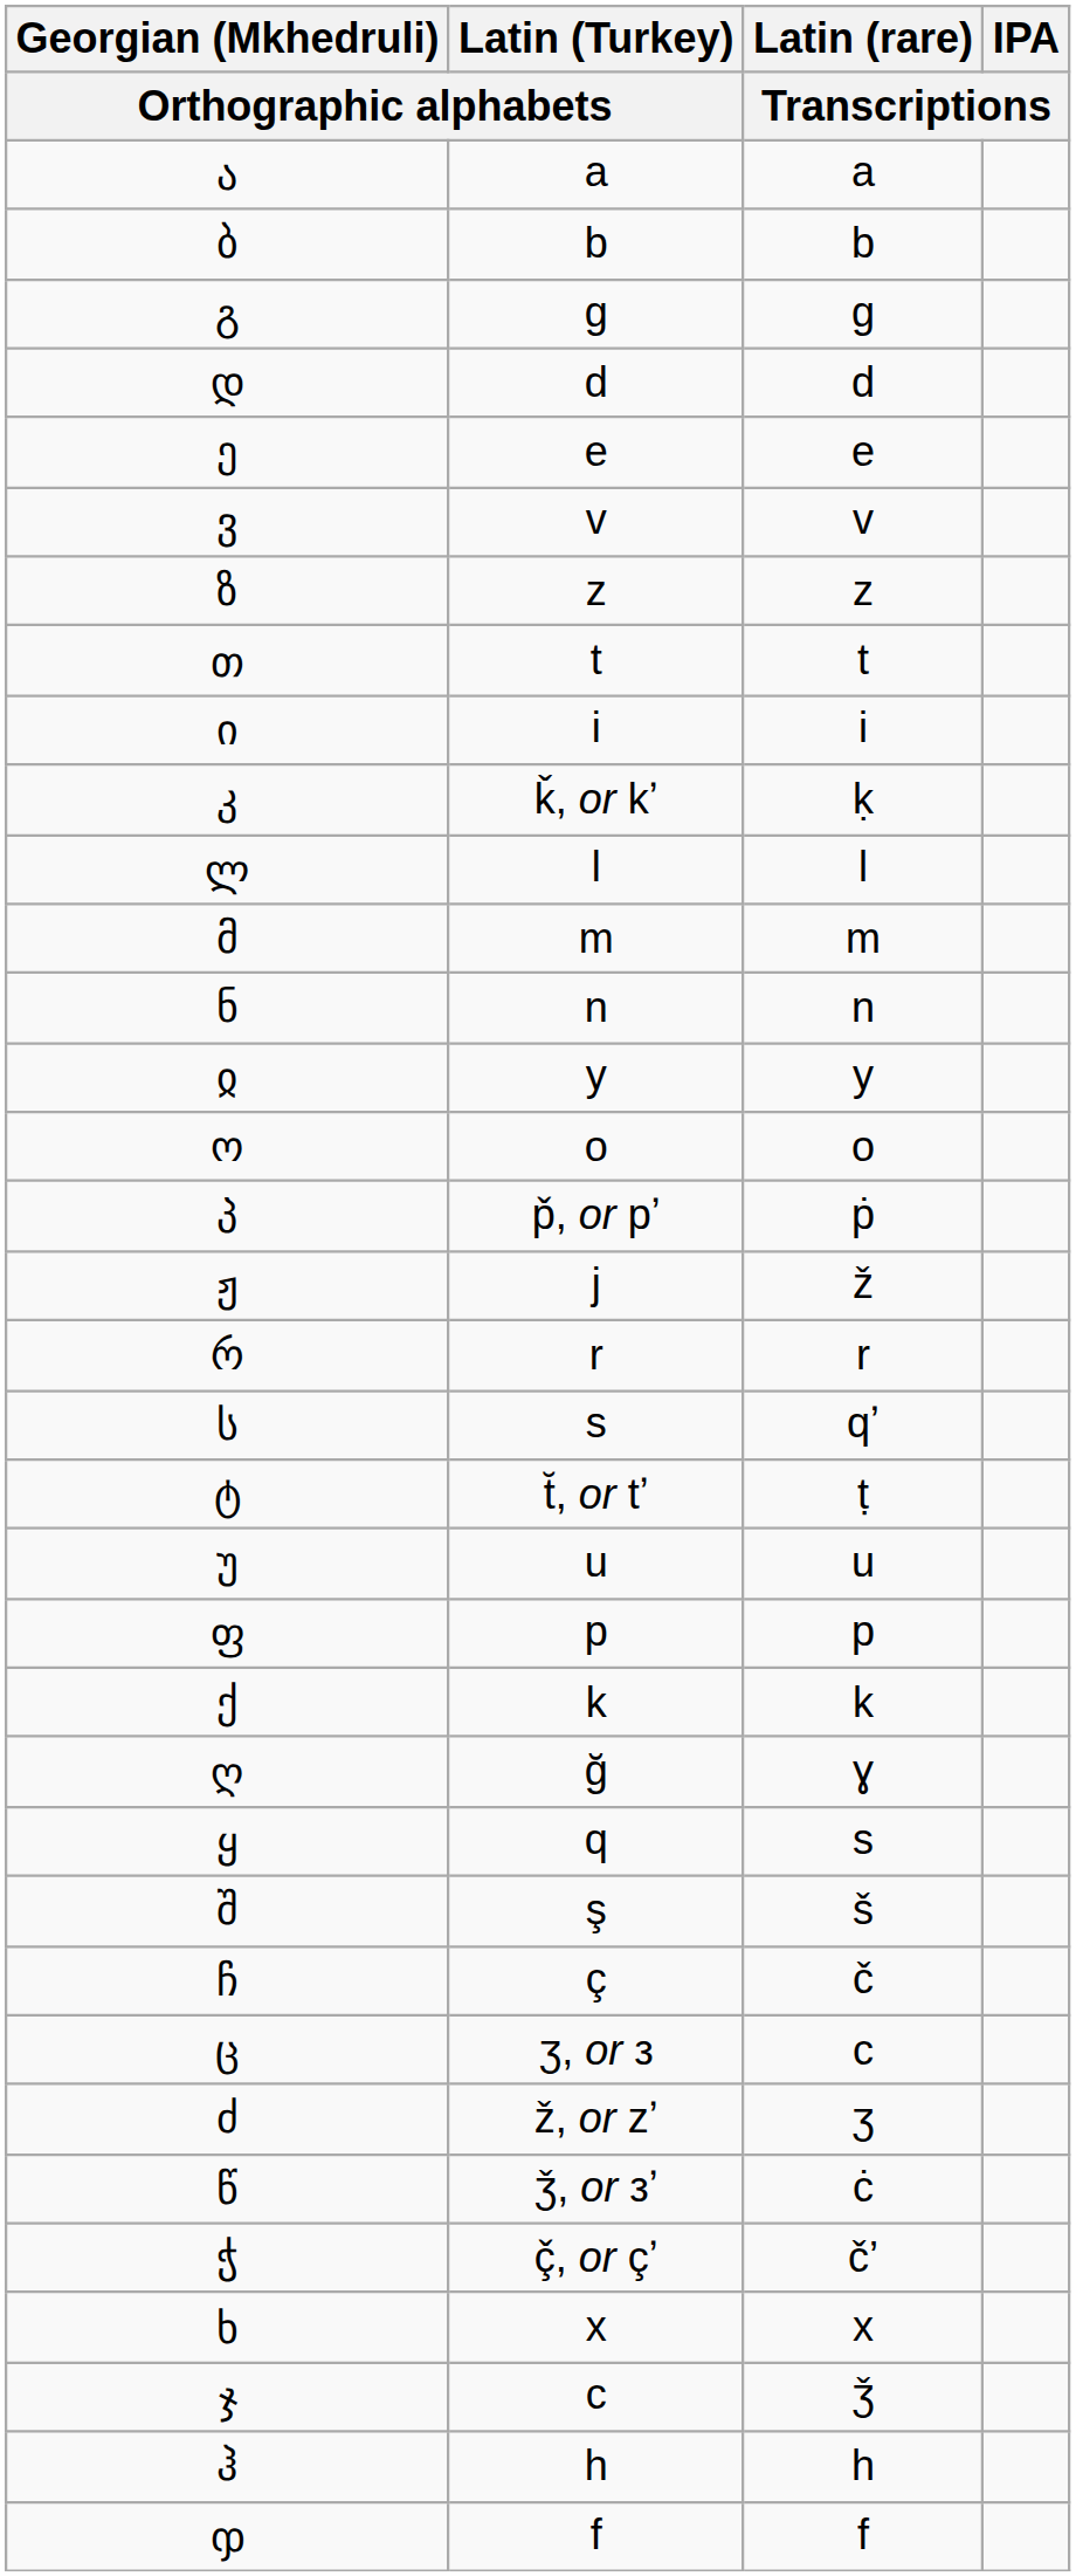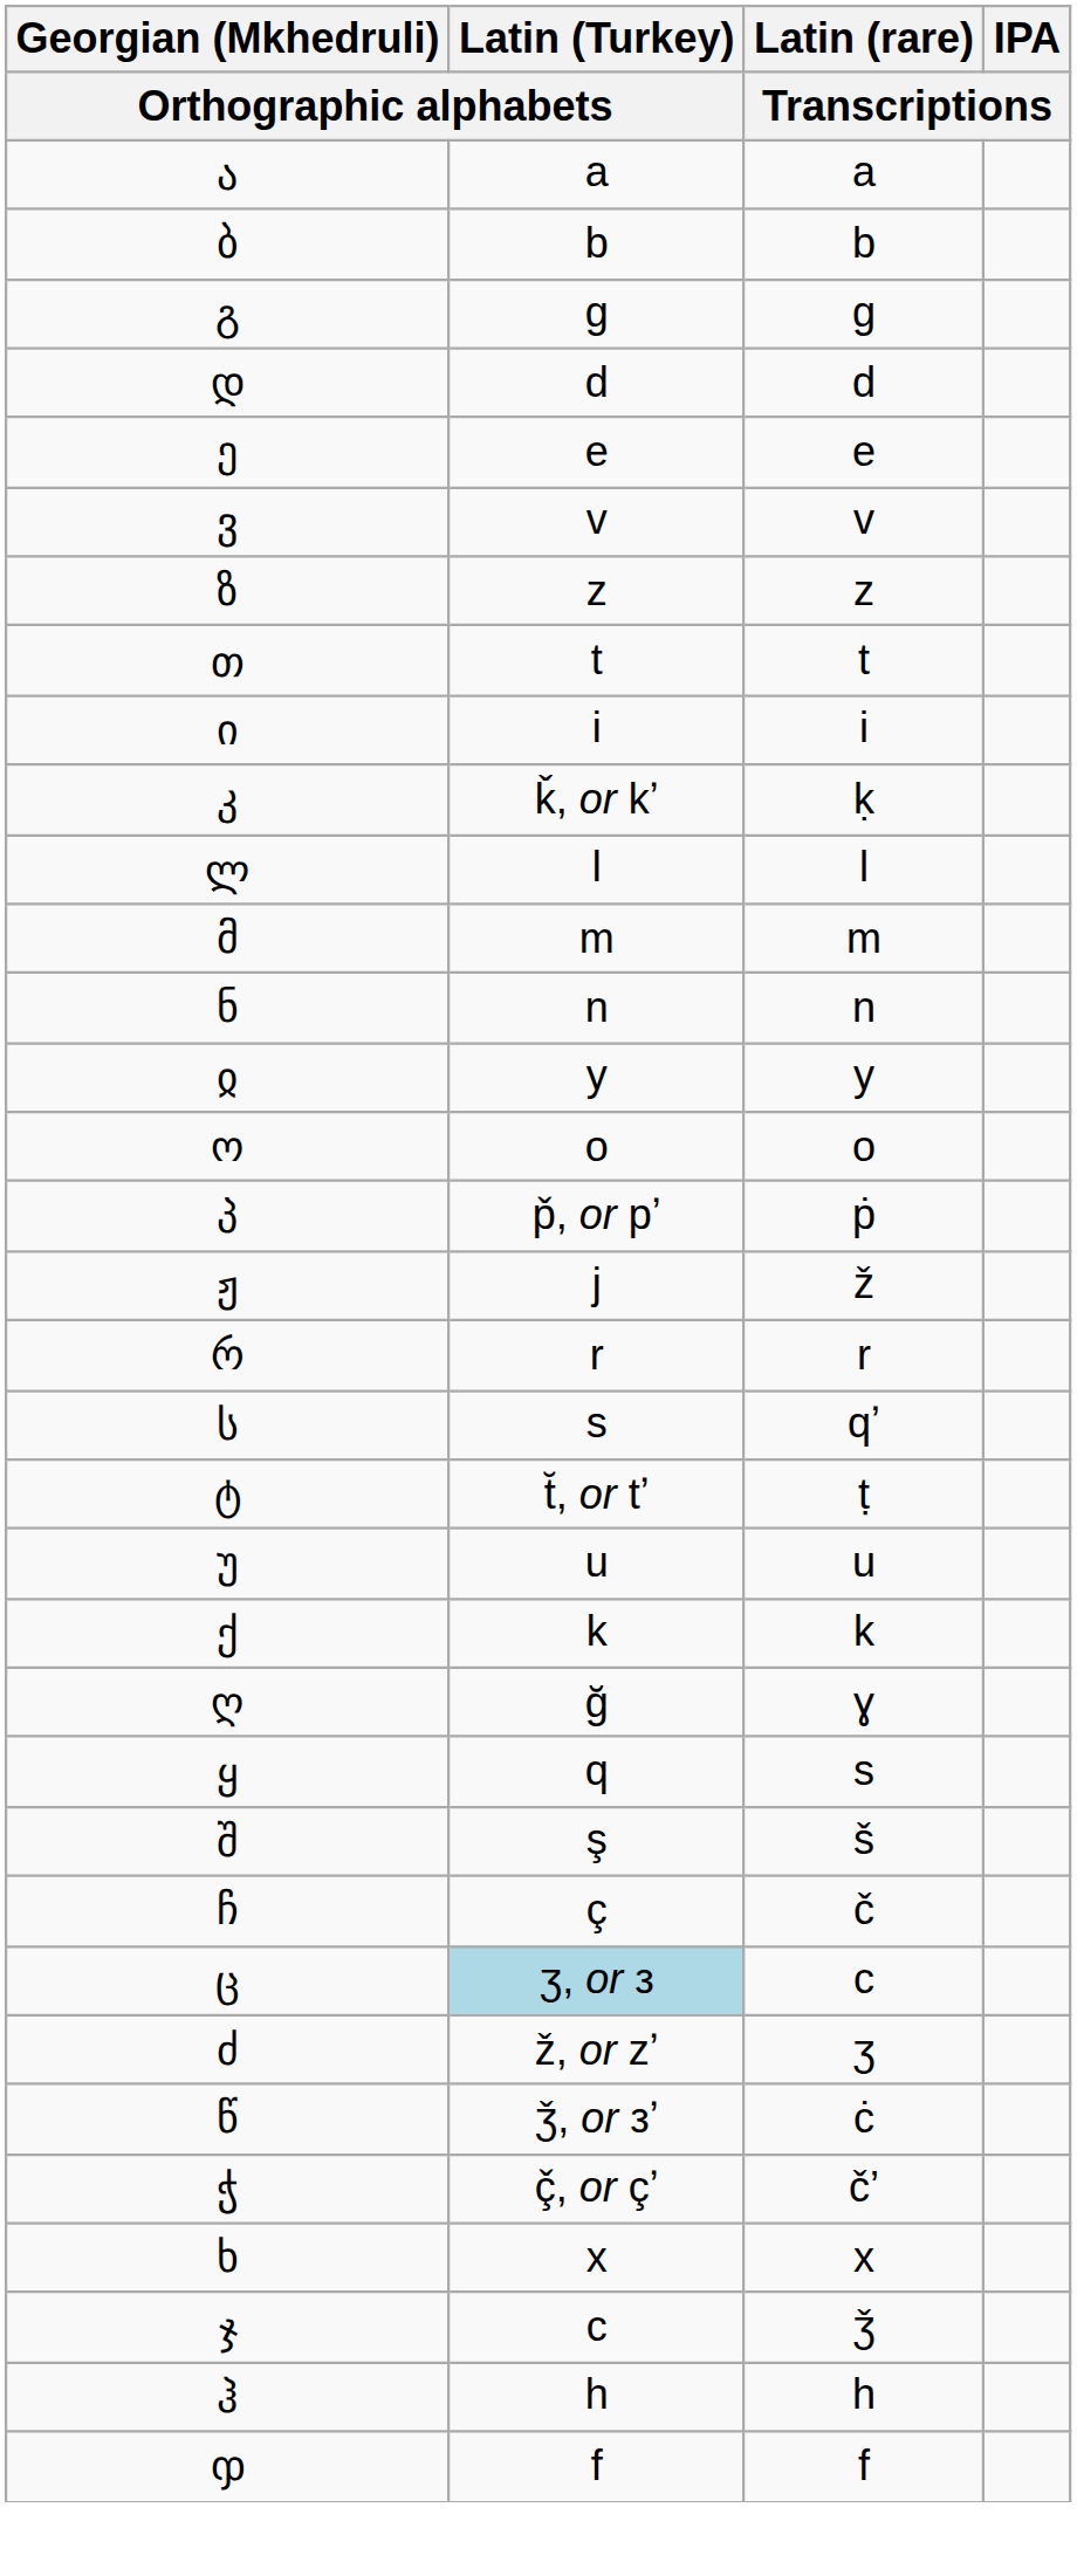 <table class="wikitable sortable" style="text-align:center">
 <tr class="unsortable">
 <th>Georgian (Mkhedruli)</th>
 <th>Latin (Turkey)</th>
 <th>Latin (rare)</th>
 <th>IPA</th>
 </tr>
 <tr class="unsortable">
 <th colspan="2">Orthographic alphabets</th>
 <th colspan="2">Transcriptions</th>
 </tr>
 <tr>
 <td>ა</td>
 <td>a</td>
 <td>a</td>
 <td></td>
 </tr>
 <tr>
 <td>ბ</td>
 <td>b</td>
 <td>b</td>
 <td></td>
 </tr>
 <tr>
 <td>გ</td>
 <td>g</td>
 <td>g</td>
 <td></td>
 </tr>
 <tr>
 <td>დ</td>
 <td>d</td>
 <td>d</td>
 <td></td>
 </tr>
 <tr>
 <td>ე</td>
 <td>e</td>
 <td>e</td>
 <td></td>
 </tr>
 <tr>
 <td>ვ</td>
 <td>v</td>
 <td>v</td>
 <td></td>
 </tr>
 <tr>
 <td>ზ</td>
 <td>z</td>
 <td>z</td>
 <td></td>
 </tr>
 <tr>
 <td>თ</td>
 <td>t</td>
 <td>t</td>
 <td></td>
 </tr>
 <tr>
 <td>ი</td>
 <td>i</td>
 <td>i</td>
 <td></td>
 </tr>
 <tr>
 <td>კ</td>
 <td>ǩ, <em>or</em> kʼ</td>
 <td>ḳ</td>
 <td></td>
 </tr>
 <tr>
 <td>ლ</td>
 <td>l</td>
 <td>l</td>
 <td></td>
 </tr>
 <tr>
 <td>მ</td>
 <td>m</td>
 <td>m</td>
 <td></td>
 </tr>
 <tr>
 <td>ნ</td>
 <td>n</td>
 <td>n</td>
 <td></td>
 </tr>
 <tr>
 <td>ჲ</td>
 <td>y</td>
 <td>y</td>
 <td></td>
 </tr>
 <tr>
 <td>ო</td>
 <td>o</td>
 <td>o</td>
 <td></td>
 </tr>
 <tr>
 <td>პ</td>
 <td>p̌, <em>or</em> pʼ</td>
 <td>ṗ</td>
 <td></td>
 </tr>
 <tr>
 <td>ჟ</td>
 <td>j</td>
 <td>ž</td>
 <td></td>
 </tr>
 <tr>
 <td>რ</td>
 <td>r</td>
 <td>r</td>
 <td></td>
 </tr>
 <tr>
 <td>ს</td>
 <td>s</td>
 <td>qʼ</td>
 <td></td>
 </tr>
 <tr>
 <td>ტ</td>
 <td>t̆, <em>or</em> tʼ</td>
 <td>ṭ</td>
 <td></td>
 </tr>
 <tr>
 <td>უ</td>
 <td>u</td>
 <td>u</td>
 <td></td>
 </tr>
 <tr>
-<td>ფ</td>
-<td>p</td>
-<td>p</td>
-<td></td>
-</tr>
-<tr>
 <td>ქ</td>
 <td>k</td>
 <td>k</td>
 <td></td>
 </tr>
 <tr>
 <td>ღ</td>
 <td>ğ</td>
 <td>ɣ</td>
 <td></td>
 </tr>
 <tr>
 <td>ყ</td>
 <td>q</td>
 <td>s</td>
 <td></td>
 </tr>
 <tr>
 <td>შ</td>
 <td>ş</td>
 <td>š</td>
 <td></td>
 </tr>
 <tr>
 <td>ჩ</td>
 <td>ç</td>
 <td>č</td>
 <td></td>
 </tr>
 <tr>
 <td>ც</td>
-<td>ʒ, <em>or</em> з </td>
+<td style="background: lightblue;">ʒ, <em>or</em> з </td>
 <td>c</td>
 <td></td>
 </tr>
 <tr>
 <td>ძ</td>
 <td>ž, <em>or</em> zʼ</td>
 <td>ʒ</td>
 <td></td>
 </tr>
 <tr>
 <td>წ</td>
 <td>ǯ, <em>or</em> зʼ </td>
 <td>ċ</td>
 <td></td>
 </tr>
 <tr>
 <td>ჭ</td>
 <td>ç̌, <em>or</em> çʼ</td>
 <td>č’</td>
 <td></td>
 </tr>
 <tr>
 <td>ხ</td>
 <td>x</td>
 <td>x</td>
 <td></td>
 </tr>
 <tr>
 <td>ჯ</td>
 <td>c</td>
 <td>ǯ</td>
 <td></td>
 </tr>
 <tr>
 <td>ჰ</td>
 <td>h</td>
 <td>h</td>
 <td></td>
 </tr>
 <tr>
 <td>ჶ</td>
 <td>f</td>
 <td>f</td>
 <td></td>
 </tr>
 </table>
